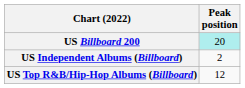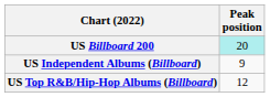 <table class="wikitable sortable plainrowheaders" style="text-align:center">
 <tr>
 <th scope="col">Chart (2022)</th>
 <th scope="col">Peak<br>position</th>
 </tr>
 <tr>
 <th scope="row">US <a href='#'><em>Billboard</em> 200</a></th>
 <td style="background: paleturquoise;">20</td>
 </tr>
 <tr>
 <th scope="row">US <a href='#'>Independent Albums</a> (<em><a href='#'>Billboard</a></em>)</th>
-<td>2</td>
+<td>9</td>
 </tr>
 <tr>
 <th scope="row">US <a href='#'>Top R&B/Hip-Hop Albums</a> (<em><a href='#'>Billboard</a></em>)</th>
 <td>12</td>
 </tr>
 </table>
